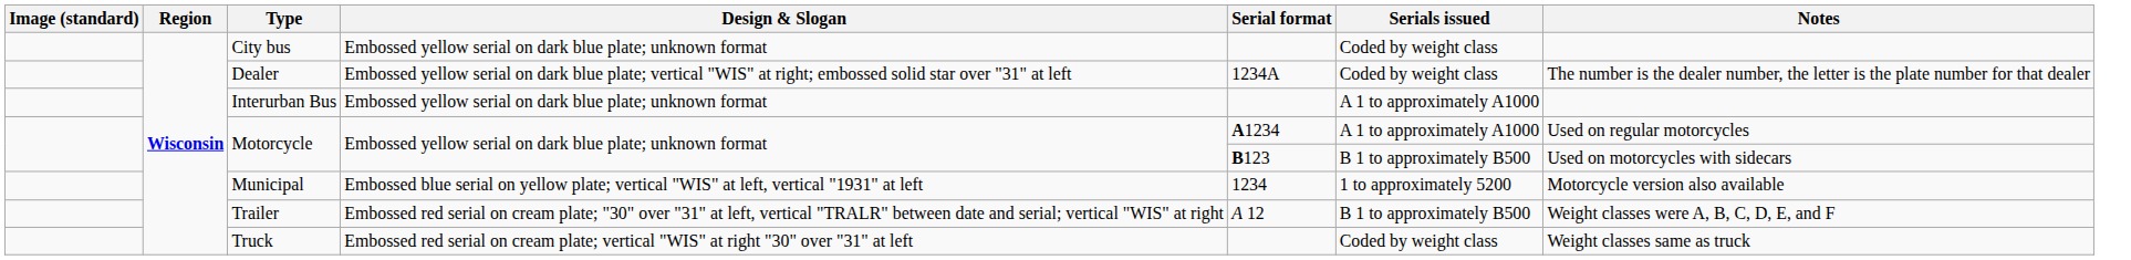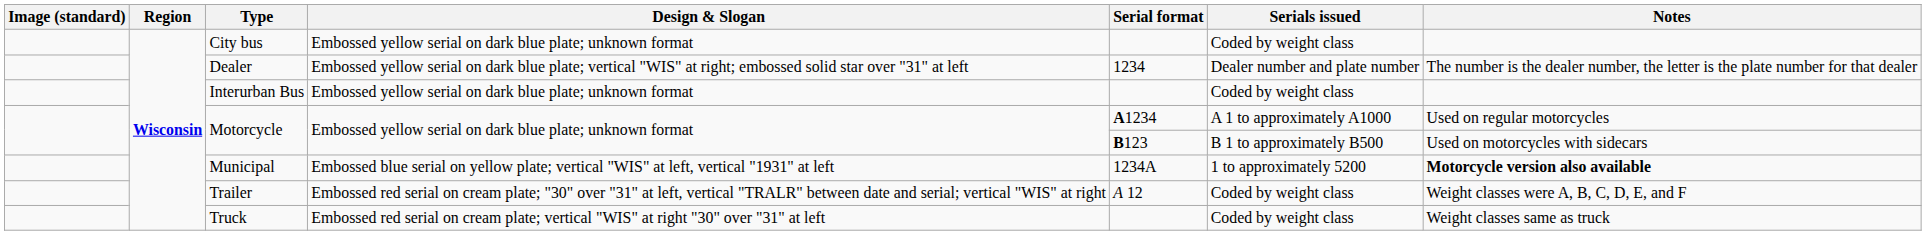 <table class="wikitable">
 <tr>
 <th>Image (standard)</th>
 <th>Region</th>
 <th>Type</th>
 <th>Design & Slogan</th>
 <th>Serial format</th>
 <th>Serials issued</th>
 <th>Notes</th>
 </tr>
 <tr>
 <td></td>
 <td rowspan="8"><a href='#'><strong>Wisconsin</strong></a></td>
 <td>City bus</td>
 <td>Embossed yellow serial on dark blue plate; unknown format</td>
 <td></td>
 <td>Coded by weight class</td>
 <td></td>
 </tr>
 <tr>
 <td></td>
 <td>Dealer</td>
 <td>Embossed yellow serial on dark blue plate; vertical "WIS" at right; embossed solid star over "31" at left</td>
-<td>1234A</td>
-<td>Coded by weight class</td>
+<td>1234</td>
+<td>Dealer number and plate number</td>
 <td>The number is the dealer number, the letter is the plate number for that dealer</td>
 </tr>
 <tr>
 <td></td>
 <td>Interurban Bus</td>
 <td>Embossed yellow serial on dark blue plate; unknown format</td>
 <td></td>
-<td>A 1 to approximately A1000</td>
+<td>Coded by weight class</td>
 <td></td>
 </tr>
 <tr>
 <td rowspan="2"></td>
 <td rowspan="2">Motorcycle</td>
 <td rowspan="2">Embossed yellow serial on dark blue plate; unknown format</td>
 <td><strong>A</strong>1234</td>
 <td>A 1 to approximately A1000</td>
 <td>Used on regular motorcycles</td>
 </tr>
 <tr>
 <td><strong>B</strong>123</td>
 <td>B 1 to approximately B500</td>
 <td>Used on motorcycles with sidecars</td>
 </tr>
 <tr>
 <td></td>
 <td>Municipal</td>
 <td>Embossed blue serial on yellow plate; vertical "WIS" at left, vertical "1931" at left</td>
-<td>1234</td>
+<td>1234A</td>
 <td>1 to approximately 5200</td>
-<td>Motorcycle version also available</td>
+<td><strong>Motorcycle version also available</strong></td>
 </tr>
 <tr>
 <td></td>
 <td>Trailer</td>
 <td>Embossed red serial on cream plate; "30" over "31" at left, vertical "TRALR" between date and serial; vertical "WIS" at right</td>
 <td><em>A</em> 12</td>
-<td>B 1 to approximately B500</td>
+<td>Coded by weight class</td>
 <td>Weight classes were A, B, C, D, E, and F</td>
 </tr>
 <tr>
 <td></td>
 <td>Truck</td>
 <td>Embossed red serial on cream plate; vertical "WIS" at right "30" over "31" at left</td>
 <td></td>
 <td>Coded by weight class</td>
 <td>Weight classes same as truck</td>
 </tr>
 </table>
